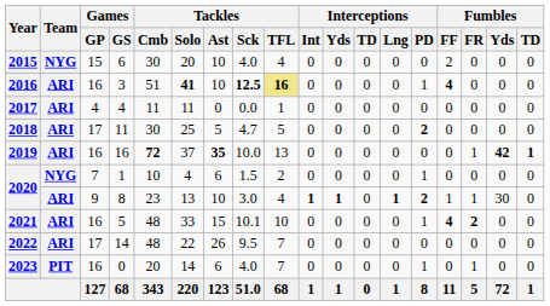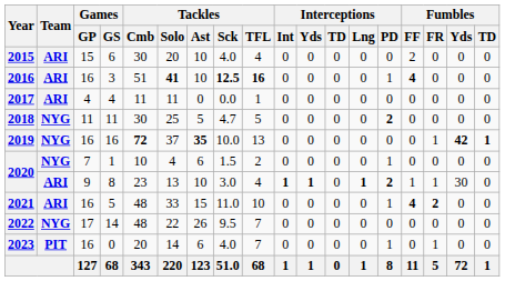 <table class="wikitable" style="text-align:center">
 <tr>
 <th rowspan="2">Year</th>
 <th rowspan="2">Team</th>
 <th colspan="2">Games</th>
 <th colspan="5">Tackles</th>
 <th colspan="5">Interceptions</th>
 <th colspan="4">Fumbles</th>
 </tr>
 <tr>
 <th>GP</th>
 <th>GS</th>
 <th>Cmb</th>
 <th>Solo</th>
 <th>Ast</th>
 <th>Sck</th>
 <th>TFL</th>
 <th>Int</th>
 <th>Yds</th>
 <th>TD</th>
 <th>Lng</th>
 <th>PD</th>
 <th>FF</th>
 <th>FR</th>
 <th>Yds</th>
 <th>TD</th>
 </tr>
 <tr>
 <th><a href='#'>2015</a></th>
-<th><a href='#'>NYG</a></th>
+<th><a href='#'>ARI</a></th>
 <td>15</td>
 <td>6</td>
 <td>30</td>
 <td>20</td>
 <td>10</td>
 <td>4.0</td>
 <td>4</td>
 <td>0</td>
 <td>0</td>
 <td>0</td>
 <td>0</td>
 <td>0</td>
 <td>2</td>
 <td>0</td>
 <td>0</td>
 <td>0</td>
 </tr>
 <tr>
 <th><a href='#'>2016</a></th>
 <th><a href='#'>ARI</a></th>
 <td>16</td>
 <td>3</td>
 <td>51</td>
 <td><strong>41</strong></td>
 <td>10</td>
 <td><strong>12.5</strong></td>
-<td style="background: khaki;"><strong>16</strong></td>
+<td><strong>16</strong></td>
 <td>0</td>
 <td>0</td>
 <td>0</td>
 <td>0</td>
 <td>1</td>
 <td><strong>4</strong></td>
 <td>0</td>
 <td>0</td>
 <td>0</td>
 </tr>
 <tr>
 <th><a href='#'>2017</a></th>
 <th><a href='#'>ARI</a></th>
 <td>4</td>
 <td>4</td>
 <td>11</td>
 <td>11</td>
 <td>0</td>
 <td>0.0</td>
 <td>1</td>
 <td>0</td>
 <td>0</td>
 <td>0</td>
 <td>0</td>
 <td>0</td>
 <td>0</td>
 <td>0</td>
 <td>0</td>
 <td>0</td>
 </tr>
 <tr>
 <th><a href='#'>2018</a></th>
-<th><a href='#'>ARI</a></th>
-<td>17</td>
+<th><a href='#'>NYG</a></th>
+<td>11</td>
 <td>11</td>
 <td>30</td>
 <td>25</td>
 <td>5</td>
 <td>4.7</td>
 <td>5</td>
 <td>0</td>
 <td>0</td>
 <td>0</td>
 <td>0</td>
 <td><strong>2</strong></td>
 <td>0</td>
 <td>0</td>
 <td>0</td>
 <td>0</td>
 </tr>
 <tr>
 <th><a href='#'>2019</a></th>
-<th><a href='#'>ARI</a></th>
+<th><a href='#'>NYG</a></th>
 <td>16</td>
 <td>16</td>
 <td><strong>72</strong></td>
 <td>37</td>
 <td><strong>35</strong></td>
 <td>10.0</td>
 <td>13</td>
 <td>0</td>
 <td>0</td>
 <td>0</td>
 <td>0</td>
 <td>0</td>
 <td>0</td>
 <td>1</td>
 <td><strong>42</strong></td>
 <td><strong>1</strong></td>
 </tr>
 <tr>
 <th rowspan="2"><a href='#'>2020</a></th>
 <th><a href='#'>NYG</a></th>
 <td>7</td>
 <td>1</td>
 <td>10</td>
 <td>4</td>
 <td>6</td>
 <td>1.5</td>
 <td>2</td>
 <td>0</td>
 <td>0</td>
 <td>0</td>
 <td>0</td>
 <td>1</td>
 <td>0</td>
 <td>0</td>
 <td>0</td>
 <td>0</td>
 </tr>
 <tr>
 <th><a href='#'>ARI</a></th>
 <td>9</td>
 <td>8</td>
 <td>23</td>
 <td>13</td>
 <td>10</td>
 <td>3.0</td>
 <td>4</td>
 <td><strong>1</strong></td>
 <td><strong>1</strong></td>
 <td>0</td>
 <td><strong>1</strong></td>
 <td><strong>2</strong></td>
 <td>1</td>
 <td>1</td>
 <td>30</td>
 <td>0</td>
 </tr>
 <tr>
 <th><a href='#'>2021</a></th>
 <th><a href='#'>ARI</a></th>
 <td>16</td>
 <td>5</td>
 <td>48</td>
 <td>33</td>
 <td>15</td>
-<td>10.1</td>
+<td>11.0</td>
 <td>10</td>
 <td>0</td>
 <td>0</td>
 <td>0</td>
 <td>0</td>
 <td>1</td>
 <td><strong>4</strong></td>
 <td><strong>2</strong></td>
 <td>0</td>
 <td>0</td>
 </tr>
 <tr>
 <th><a href='#'>2022</a></th>
-<th><a href='#'>ARI</a></th>
+<th><a href='#'>NYG</a></th>
 <td>17</td>
 <td>14</td>
 <td>48</td>
 <td>22</td>
 <td>26</td>
 <td>9.5</td>
 <td>7</td>
 <td>0</td>
 <td>0</td>
 <td>0</td>
 <td>0</td>
 <td>0</td>
 <td>0</td>
 <td>0</td>
 <td>0</td>
 <td>0</td>
 </tr>
 <tr>
 <th><a href='#'>2023</a></th>
 <th><a href='#'>PIT</a></th>
 <td>16</td>
 <td>0</td>
 <td>20</td>
 <td>14</td>
 <td>6</td>
 <td>4.0</td>
 <td>7</td>
 <td>0</td>
 <td>0</td>
 <td>0</td>
 <td>0</td>
 <td>1</td>
 <td>0</td>
 <td>1</td>
 <td>0</td>
 <td>0</td>
 </tr>
 <tr>
 <th colspan="2"></th>
 <th>127</th>
 <th>68</th>
 <th>343</th>
 <th>220</th>
 <th>123</th>
 <th>51.0</th>
 <th>68</th>
 <th>1</th>
 <th>1</th>
 <th>0</th>
 <th>1</th>
 <th>8</th>
 <th>11</th>
 <th>5</th>
 <th>72</th>
 <th>1</th>
 </tr>
 </table>
